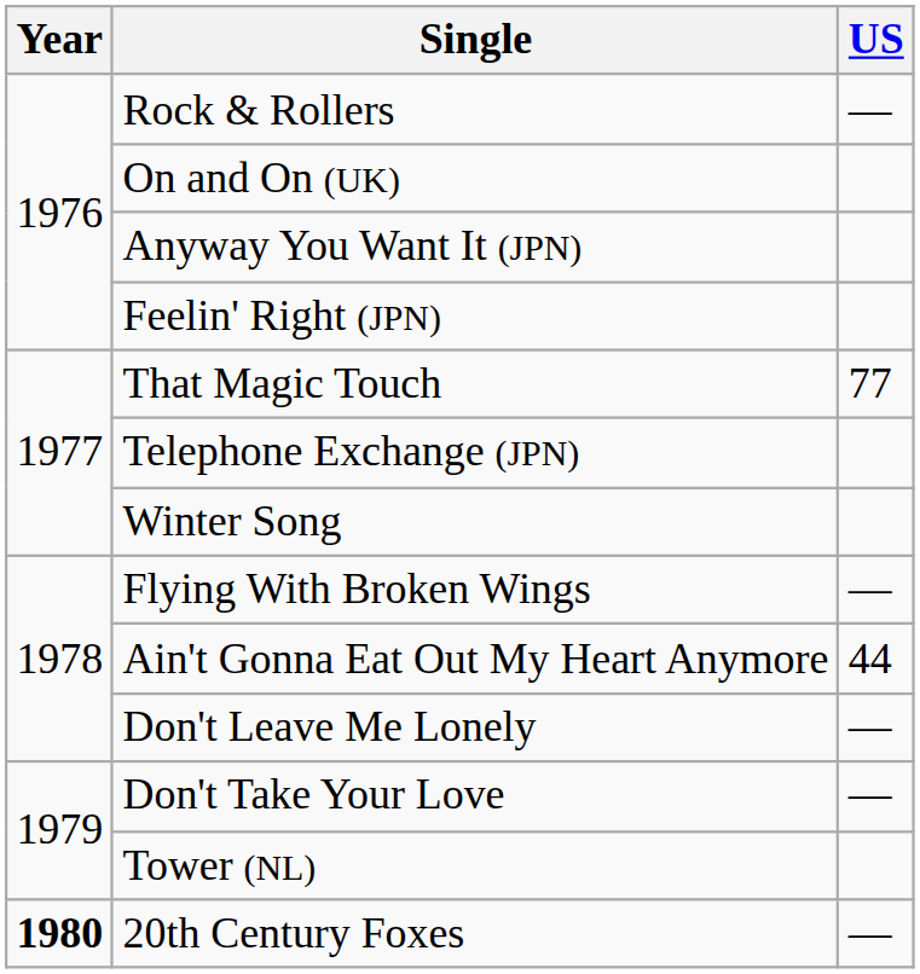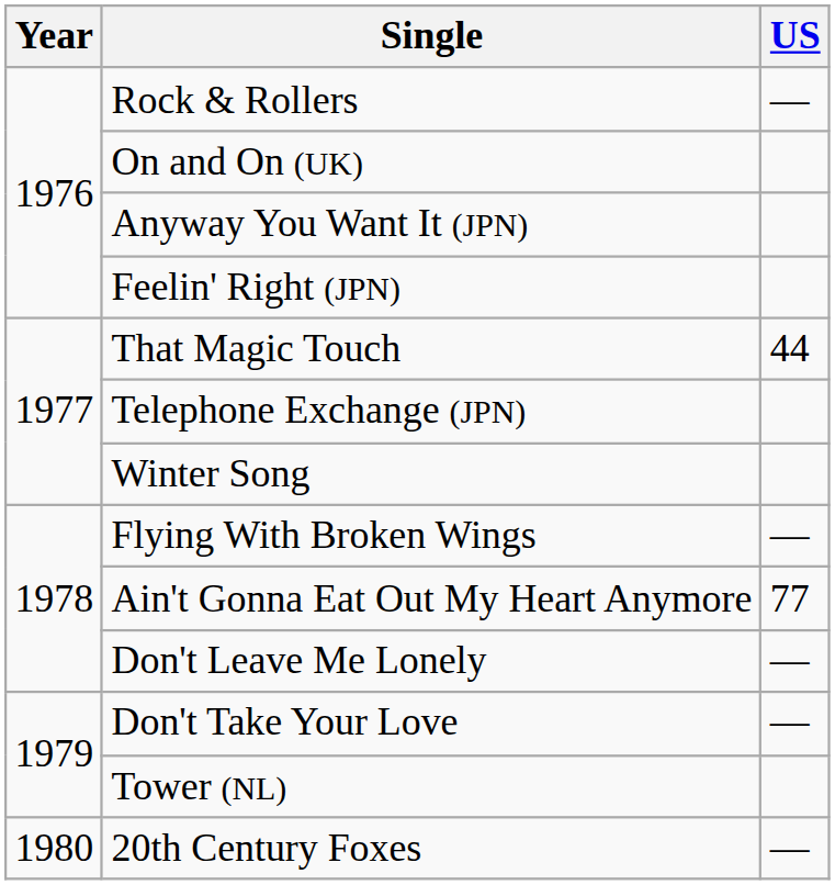 <table class="wikitable">
 <tr>
 <th>Year</th>
 <th>Single</th>
 <th><a href='#'>US</a> <br></th>
 </tr>
 <tr>
 <td rowspan=4>1976</td>
 <td>Rock & Rollers</td>
 <td>—</td>
 </tr>
 <tr>
 <td>On and On <small>(UK)</small></td>
 <td></td>
 </tr>
 <tr>
 <td>Anyway You Want It <small>(JPN)</small></td>
 <td></td>
 </tr>
 <tr>
 <td>Feelin' Right <small>(JPN)</small></td>
 <td></td>
 </tr>
 <tr>
 <td rowspan=3>1977</td>
 <td>That Magic Touch</td>
-<td>77</td>
+<td>44</td>
 </tr>
 <tr>
 <td>Telephone Exchange <small>(JPN)</small></td>
 <td></td>
 </tr>
 <tr>
 <td>Winter Song</td>
 <td></td>
 </tr>
 <tr>
 <td rowspan=3>1978</td>
 <td>Flying With Broken Wings</td>
 <td>—</td>
 </tr>
 <tr>
 <td>Ain't Gonna Eat Out My Heart Anymore</td>
-<td>44</td>
+<td>77</td>
 </tr>
 <tr>
 <td>Don't Leave Me Lonely</td>
 <td>—</td>
 </tr>
 <tr>
 <td rowspan=2>1979</td>
 <td>Don't Take Your Love</td>
 <td>—</td>
 </tr>
 <tr>
 <td>Tower <small>(NL)</small></td>
 <td></td>
 </tr>
 <tr>
-<td><strong>1980</strong></td>
+<td>1980</td>
 <td>20th Century Foxes</td>
 <td>—</td>
 </tr>
 </table>
